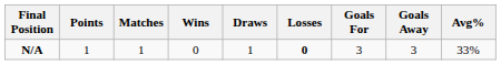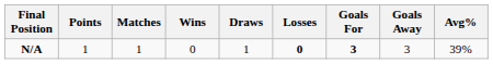 <table class="wikitable" style="font-size: 95%; text-align: center;">
 <tr>
 <th width=60>Final Position</th>
 <th width=60>Points</th>
 <th width=60>Matches</th>
 <th width=60>Wins</th>
 <th width=60>Draws</th>
 <th width=60>Losses</th>
 <th width=60>Goals For</th>
 <th width=60>Goals Away</th>
 <th width=60>Avg%</th>
 </tr>
 <tr>
 <td><strong>N/A</strong></td>
 <td>1</td>
 <td>1</td>
 <td>0</td>
 <td>1</td>
 <td><strong>0</strong></td>
+<td><strong>3</strong></td>
 <td>3</td>
-<td>3</td>
-<td>33%</td>
+<td>39%</td>
 </tr>
 </table>
